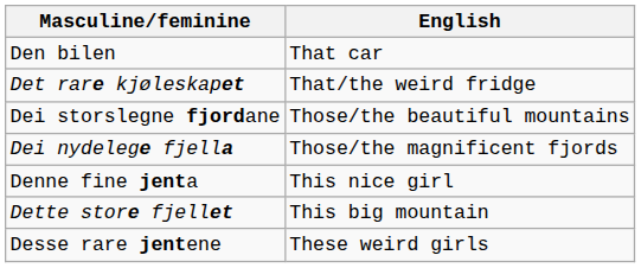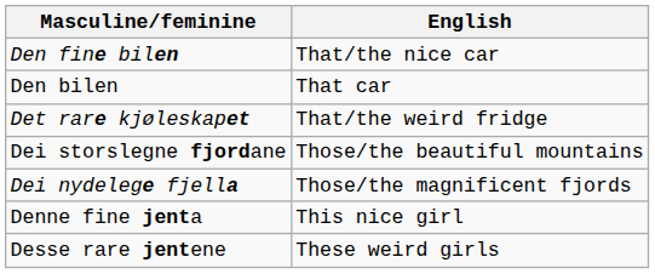 <table class="wikitable">
 <tr>
 <th>Masculine/feminine</th>
 <th>English</th>
+</tr>
+<tr>
+<td><em>Den fin<strong>e</strong> bil<strong>en<strong><em></td>
+<td>That/the nice car</td>
 </tr>
 <tr>
 <td></em>Den bil</strong>en</em></strong></td>
 <td>That car</td>
 </tr>
 <tr>
 <td><em>Det rar<strong>e</strong> kjøleskap<strong>et<strong><em></td>
 <td>That/the weird fridge</td>
 </tr>
 <tr>
 <td></em>Dei storsleg</strong>ne<strong> fjord</strong>ane</em></strong></td>
 <td>Those/the beautiful mountains</td>
 </tr>
 <tr>
 <td><em>Dei nydeleg<strong>e</strong> fjell<strong>a<strong><em></td>
 <td>Those/the magnificent fjords</td>
 </tr>
 <tr>
 <td></em>Denne fin</strong>e<strong> jent</strong>a</em></strong></td>
 <td>This nice girl</td>
 </tr>
 <tr>
-<td><em>Dette stor<strong>e</strong> fjell<strong>et<strong><em></td>
-<td>This big mountain</td>
-</tr>
-<tr>
 <td></em>Desse rar</strong>e<strong> jent</strong>ene</em></strong></td>
 <td>These weird girls</td>
 </tr>
 </table>
